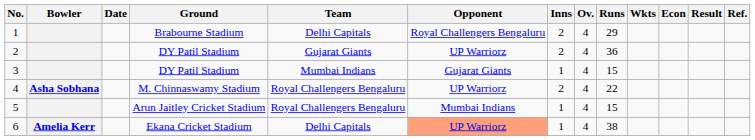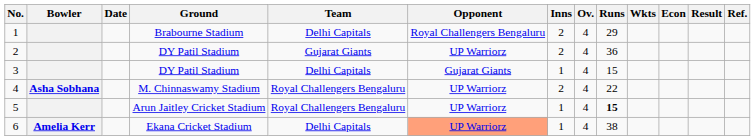 <table class="wikitable sortable" style="text-align:center;margin:auto;font-size:90%;">
 <tr>
 <th>No.</th>
 <th>Bowler</th>
 <th>Date</th>
 <th>Ground</th>
 <th>Team</th>
 <th>Opponent</th>
 <th>Inns</th>
 <th>Ov.</th>
 <th>Runs</th>
 <th>Wkts</th>
 <th>Econ</th>
 <th>Result</th>
 <th>Ref.</th>
 </tr>
 <tr>
 <td>1</td>
 <th> </th>
 <td></td>
 <td><a href='#'>Brabourne Stadium</a></td>
 <td><a href='#'>Delhi Capitals</a></td>
 <td><a href='#'>Royal Challengers Bengaluru</a></td>
 <td>2</td>
 <td>4</td>
 <td>29</td>
 <td></td>
 <td></td>
 <td></td>
 <td></td>
 </tr>
 <tr>
 <td>2</td>
 <th></th>
 <td></td>
 <td><a href='#'>DY Patil Stadium</a></td>
 <td><a href='#'>Gujarat Giants</a></td>
 <td><a href='#'>UP Warriorz</a></td>
 <td>2</td>
 <td>4</td>
 <td>36</td>
 <td></td>
 <td></td>
 <td></td>
 <td></td>
 </tr>
 <tr>
 <td>3</td>
 <th> </th>
 <td></td>
 <td><a href='#'>DY Patil Stadium</a></td>
-<td><a href='#'>Mumbai Indians</a></td>
+<td><a href='#'>Delhi Capitals</a></td>
 <td><a href='#'>Gujarat Giants</a></td>
 <td>1</td>
 <td>4</td>
 <td>15</td>
 <td></td>
 <td></td>
 <td></td>
 <td></td>
 </tr>
 <tr>
 <td>4</td>
 <th><a href='#'>Asha Sobhana</a> </th>
 <td></td>
 <td><a href='#'>M. Chinnaswamy Stadium</a></td>
 <td><a href='#'>Royal Challengers Bengaluru</a></td>
 <td><a href='#'>UP Warriorz</a></td>
 <td>2</td>
 <td>4</td>
 <td>22</td>
 <td></td>
 <td></td>
 <td></td>
 <td></td>
 </tr>
 <tr>
 <td>5</td>
 <th> </th>
 <td></td>
 <td><a href='#'>Arun Jaitley Cricket Stadium</a></td>
 <td><a href='#'>Royal Challengers Bengaluru</a></td>
-<td><a href='#'>Mumbai Indians</a></td>
+<td><a href='#'>UP Warriorz</a></td>
 <td>1</td>
 <td>4</td>
-<td>15</td>
+<td><strong>15</strong></td>
 <td></td>
 <td></td>
 <td></td>
 <td></td>
 </tr>
 <tr>
 <td>6</td>
 <th><a href='#'>Amelia Kerr</a></th>
 <td></td>
 <td><a href='#'>Ekana Cricket Stadium</a></td>
 <td><a href='#'>Delhi Capitals</a></td>
 <td style="background: lightsalmon;"><a href='#'>UP Warriorz</a></td>
 <td>1</td>
 <td>4</td>
 <td>38</td>
 <td></td>
 <td></td>
 <td></td>
 <td></td>
 </tr>
 </table>
